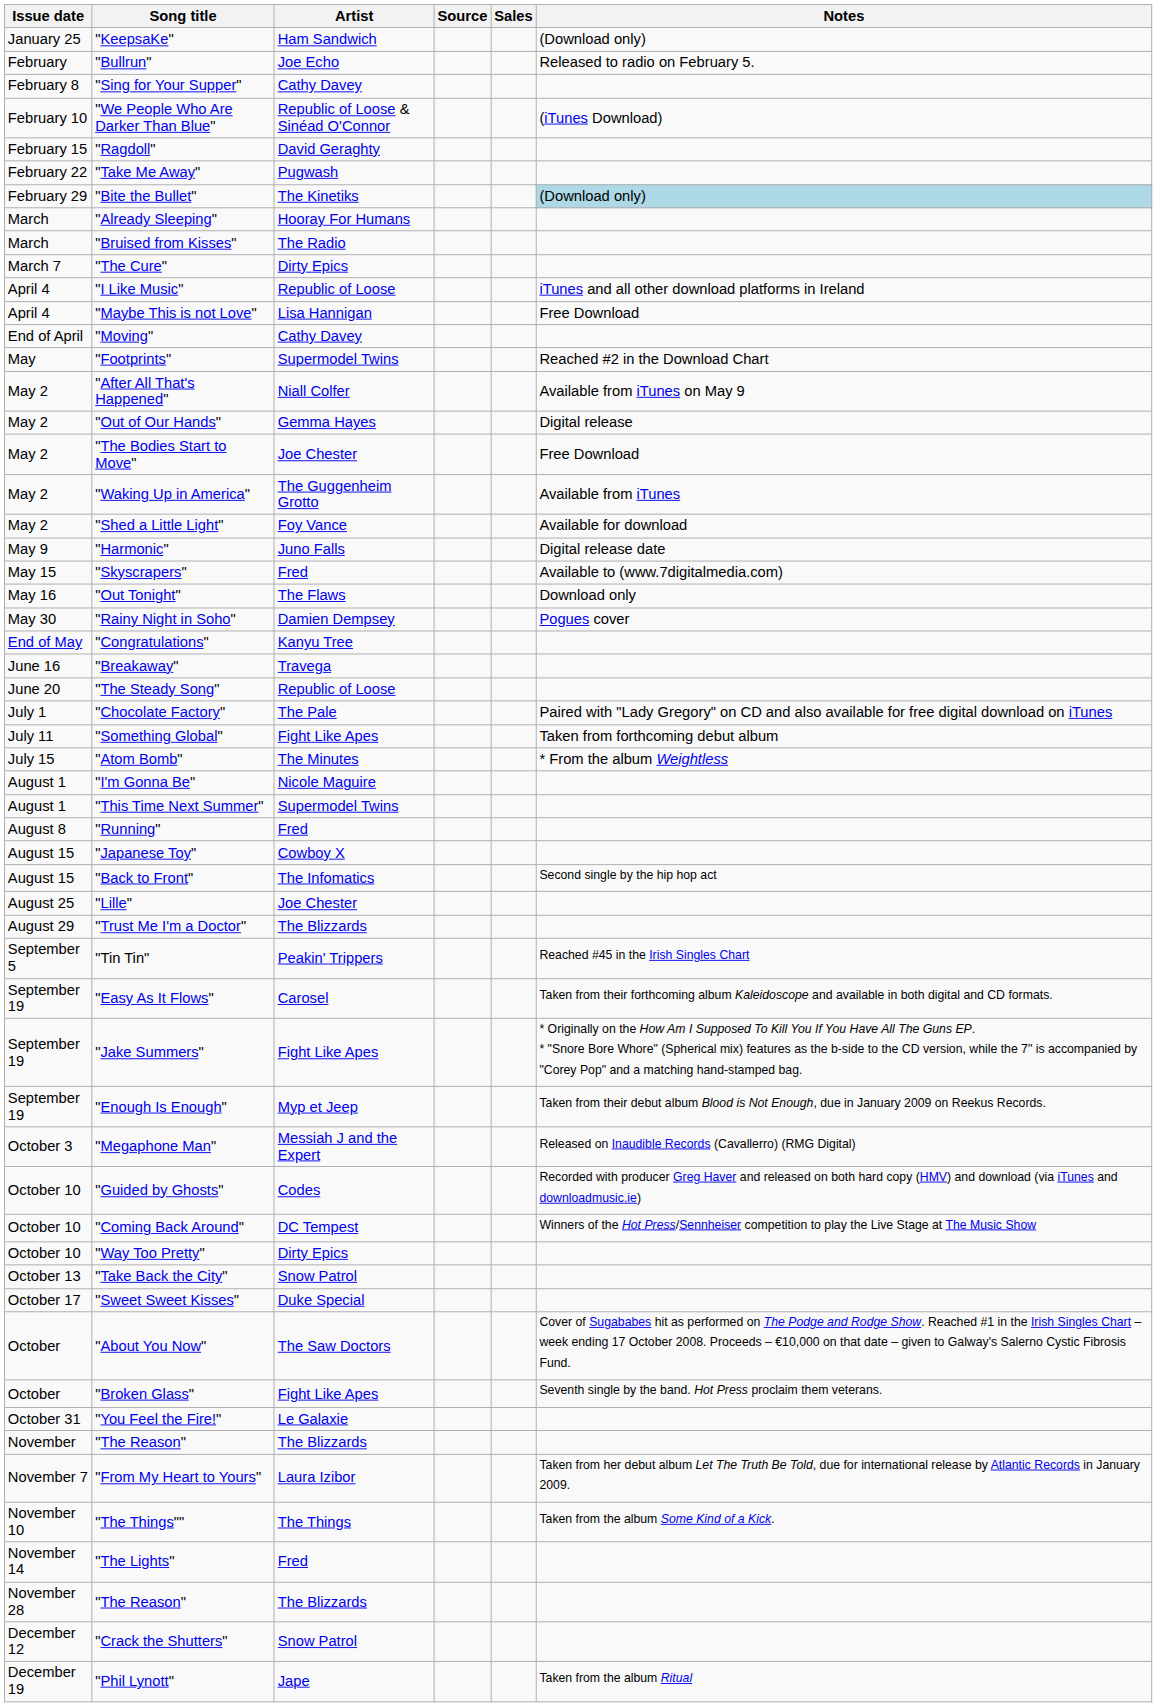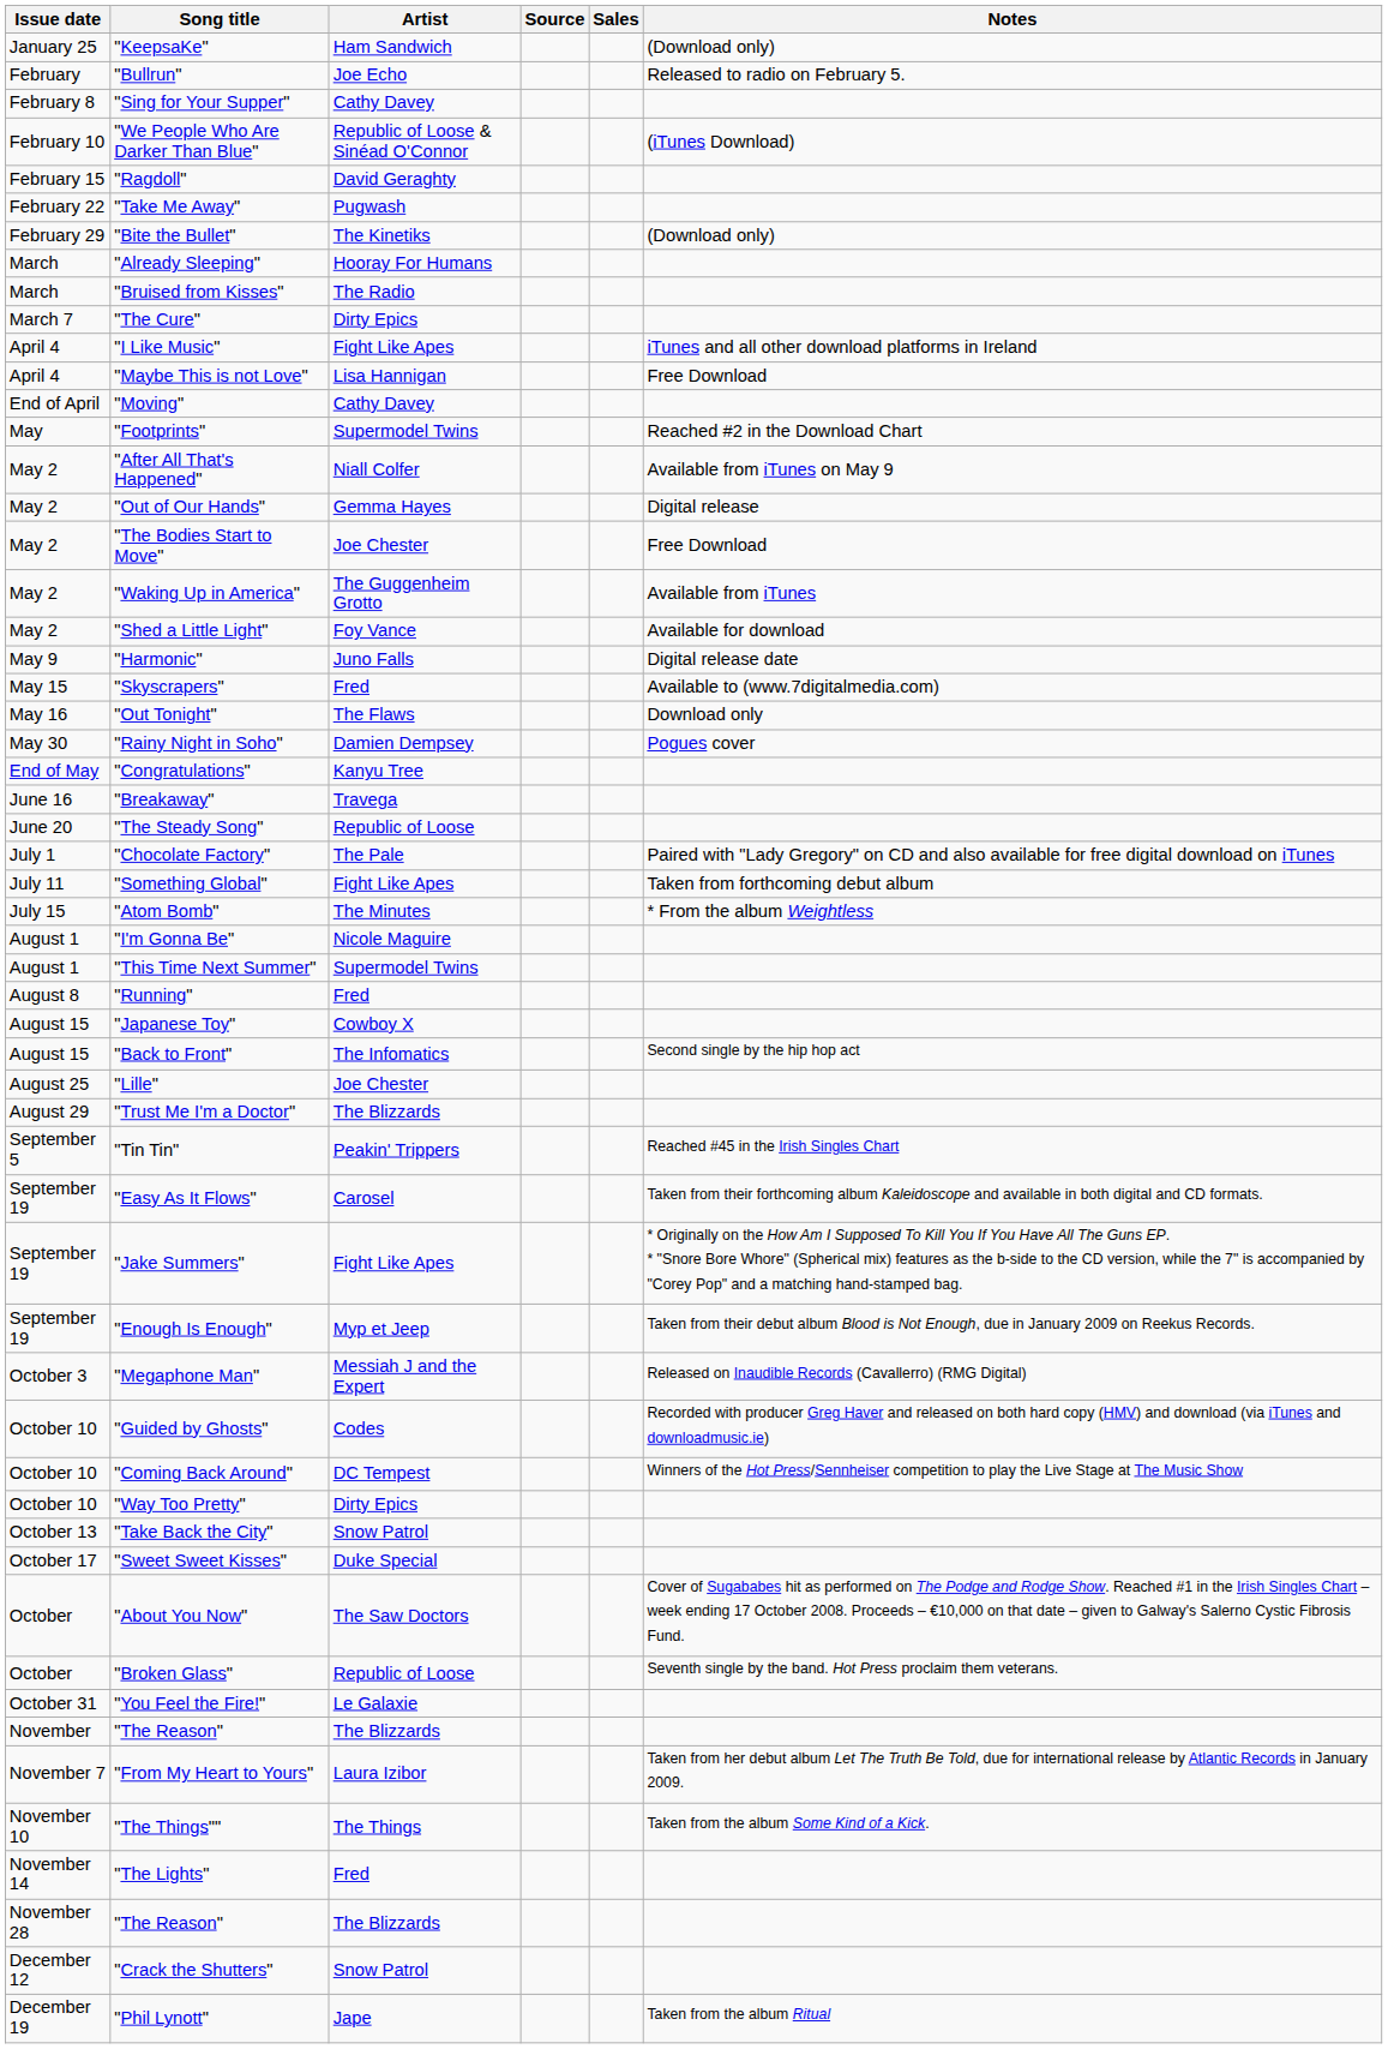 <table class="wikitable">
 <tr>
 <th>Issue date</th>
 <th>Song title</th>
 <th>Artist</th>
 <th>Source</th>
 <th>Sales</th>
 <th>Notes</th>
 </tr>
 <tr>
 <td>January 25</td>
 <td>"<a href='#'>KeepsaKe</a>"</td>
 <td><a href='#'>Ham Sandwich</a></td>
 <td></td>
 <td></td>
 <td>(Download only)</td>
 </tr>
 <tr>
 <td>February</td>
 <td>"<a href='#'>Bullrun</a>"</td>
 <td><a href='#'>Joe Echo</a></td>
 <td></td>
 <td></td>
 <td>Released to radio on February 5.</td>
 </tr>
 <tr>
 <td>February 8</td>
 <td>"<a href='#'>Sing for Your Supper</a>"</td>
 <td><a href='#'>Cathy Davey</a></td>
 <td></td>
 <td></td>
 <td></td>
 </tr>
 <tr>
 <td>February 10</td>
 <td>"<a href='#'>We People Who Are Darker Than Blue</a>"</td>
 <td><a href='#'>Republic of Loose</a> & <a href='#'>Sinéad O'Connor</a></td>
 <td></td>
 <td></td>
 <td>(<a href='#'>iTunes</a> Download)</td>
 </tr>
 <tr>
 <td>February 15</td>
 <td>"<a href='#'>Ragdoll</a>"</td>
 <td><a href='#'>David Geraghty</a></td>
 <td></td>
 <td></td>
 <td></td>
 </tr>
 <tr>
 <td>February 22</td>
 <td>"<a href='#'>Take Me Away</a>"</td>
 <td><a href='#'>Pugwash</a></td>
 <td></td>
 <td></td>
 <td></td>
 </tr>
 <tr>
 <td>February 29</td>
 <td>"<a href='#'>Bite the Bullet</a>"</td>
 <td><a href='#'>The Kinetiks</a></td>
 <td></td>
 <td></td>
-<td style="background: lightblue;">(Download only)</td>
+<td>(Download only)</td>
 </tr>
 <tr>
 <td>March</td>
 <td>"<a href='#'>Already Sleeping</a>"</td>
 <td><a href='#'>Hooray For Humans</a></td>
 <td></td>
 <td></td>
 <td></td>
 </tr>
 <tr>
 <td>March</td>
 <td>"<a href='#'>Bruised from Kisses</a>"</td>
 <td><a href='#'>The Radio</a></td>
 <td></td>
 <td></td>
 <td></td>
 </tr>
 <tr>
 <td>March 7</td>
 <td>"<a href='#'>The Cure</a>"</td>
 <td><a href='#'>Dirty Epics</a></td>
 <td></td>
 <td></td>
 <td></td>
 </tr>
 <tr>
 <td>April 4</td>
 <td>"<a href='#'>I Like Music</a>"</td>
-<td><a href='#'>Republic of Loose</a></td>
+<td><a href='#'>Fight Like Apes</a></td>
 <td></td>
 <td></td>
 <td><a href='#'>iTunes</a> and all other download platforms in Ireland</td>
 </tr>
 <tr>
 <td>April 4</td>
 <td>"<a href='#'>Maybe This is not Love</a>"</td>
 <td><a href='#'>Lisa Hannigan</a></td>
 <td></td>
 <td></td>
 <td>Free Download</td>
 </tr>
 <tr>
 <td>End of April</td>
 <td>"<a href='#'>Moving</a>"</td>
 <td><a href='#'>Cathy Davey</a></td>
 <td></td>
 <td></td>
 <td></td>
 </tr>
 <tr>
 <td>May</td>
 <td>"<a href='#'>Footprints</a>"</td>
 <td><a href='#'>Supermodel Twins</a></td>
 <td></td>
 <td></td>
 <td>Reached #2 in the Download Chart</td>
 </tr>
 <tr>
 <td>May 2</td>
 <td>"<a href='#'>After All That's Happened</a>"</td>
 <td><a href='#'>Niall Colfer</a></td>
 <td></td>
 <td></td>
 <td>Available from <a href='#'>iTunes</a> on May 9</td>
 </tr>
 <tr>
 <td>May 2</td>
 <td>"<a href='#'>Out of Our Hands</a>"</td>
 <td><a href='#'>Gemma Hayes</a></td>
 <td></td>
 <td></td>
 <td>Digital release</td>
 </tr>
 <tr>
 <td>May 2</td>
 <td>"<a href='#'>The Bodies Start to Move</a>"</td>
 <td><a href='#'>Joe Chester</a></td>
 <td></td>
 <td></td>
 <td>Free Download</td>
 </tr>
 <tr>
 <td>May 2</td>
 <td>"<a href='#'>Waking Up in America</a>"</td>
 <td><a href='#'>The Guggenheim Grotto</a></td>
 <td></td>
 <td></td>
 <td>Available from <a href='#'>iTunes</a></td>
 </tr>
 <tr>
 <td>May 2</td>
 <td>"<a href='#'>Shed a Little Light</a>"</td>
 <td><a href='#'>Foy Vance</a></td>
 <td></td>
 <td></td>
 <td>Available for download</td>
 </tr>
 <tr>
 <td>May 9</td>
 <td>"<a href='#'>Harmonic</a>"</td>
 <td><a href='#'>Juno Falls</a></td>
 <td></td>
 <td></td>
 <td>Digital release date</td>
 </tr>
 <tr>
 <td>May 15</td>
 <td>"<a href='#'>Skyscrapers</a>"</td>
 <td><a href='#'>Fred</a></td>
 <td></td>
 <td></td>
 <td>Available to  (www.7digitalmedia.com)</td>
 </tr>
 <tr>
 <td>May 16</td>
 <td>"<a href='#'>Out Tonight</a>"</td>
 <td><a href='#'>The Flaws</a></td>
 <td></td>
 <td></td>
 <td>Download only</td>
 </tr>
 <tr>
 <td>May 30</td>
 <td>"<a href='#'>Rainy Night in Soho</a>"</td>
 <td><a href='#'>Damien Dempsey</a></td>
 <td></td>
 <td></td>
 <td><a href='#'>Pogues</a> cover</td>
 </tr>
 <tr>
 <td><a href='#'>End of May</a></td>
 <td>"<a href='#'>Congratulations</a>"</td>
 <td><a href='#'>Kanyu Tree</a></td>
 <td></td>
 <td></td>
 <td></td>
 </tr>
 <tr>
 <td>June 16</td>
 <td>"<a href='#'>Breakaway</a>"</td>
 <td><a href='#'>Travega</a></td>
 <td></td>
 <td></td>
 <td></td>
 </tr>
 <tr>
 <td>June 20</td>
 <td>"<a href='#'>The Steady Song</a>"</td>
 <td><a href='#'>Republic of Loose</a></td>
 <td></td>
 <td></td>
 <td></td>
 </tr>
 <tr>
 <td>July 1</td>
 <td>"<a href='#'>Chocolate Factory</a>"</td>
 <td><a href='#'>The Pale</a></td>
 <td></td>
 <td></td>
 <td>Paired with "Lady Gregory" on CD and also available for free digital download on <a href='#'>iTunes</a></td>
 </tr>
 <tr>
 <td>July 11</td>
 <td>"<a href='#'>Something Global</a>"</td>
 <td><a href='#'>Fight Like Apes</a></td>
 <td></td>
 <td></td>
 <td>Taken from forthcoming debut album</td>
 </tr>
 <tr>
 <td>July 15</td>
 <td>"<a href='#'>Atom Bomb</a>"</td>
 <td><a href='#'>The Minutes</a></td>
 <td></td>
 <td></td>
 <td>* From the album <em><a href='#'>Weightless</a></em></td>
 </tr>
 <tr>
 <td>August 1</td>
 <td>"<a href='#'>I'm Gonna Be</a>"</td>
 <td><a href='#'>Nicole Maguire</a></td>
 <td></td>
 <td></td>
 <td></td>
 </tr>
 <tr>
 <td>August 1</td>
 <td>"<a href='#'>This Time Next Summer</a>"</td>
 <td><a href='#'>Supermodel Twins</a></td>
 <td></td>
 <td></td>
 <td></td>
 </tr>
 <tr>
 <td>August 8</td>
 <td>"<a href='#'>Running</a>"</td>
 <td><a href='#'>Fred</a></td>
 <td></td>
 <td></td>
 <td></td>
 </tr>
 <tr>
 <td>August 15</td>
 <td>"<a href='#'>Japanese Toy</a>"</td>
 <td><a href='#'>Cowboy X</a></td>
 <td></td>
 <td></td>
 <td></td>
 </tr>
 <tr>
 <td>August 15</td>
 <td>"<a href='#'>Back to Front</a>"</td>
 <td><a href='#'>The Infomatics</a></td>
 <td></td>
 <td></td>
 <td><sup>Second single by the hip hop act</sup></td>
 </tr>
 <tr>
 <td>August 25</td>
 <td>"<a href='#'>Lille</a>"</td>
 <td><a href='#'>Joe Chester</a></td>
 <td></td>
 <td></td>
 <td></td>
 </tr>
 <tr>
 <td>August 29</td>
 <td>"<a href='#'>Trust Me I'm a Doctor</a>"</td>
 <td><a href='#'>The Blizzards</a></td>
 <td></td>
 <td></td>
 <td></td>
 </tr>
 <tr>
 <td>September 5</td>
 <td>"Tin Tin"</td>
 <td><a href='#'>Peakin' Trippers</a></td>
 <td></td>
 <td></td>
 <td><sup>Reached #45 in the <a href='#'>Irish Singles Chart</a></sup></td>
 </tr>
 <tr>
 <td>September 19</td>
 <td>"<a href='#'>Easy As It Flows</a>"</td>
 <td><a href='#'>Carosel</a></td>
 <td></td>
 <td></td>
 <td><sup>Taken from their forthcoming album <em>Kaleidoscope</em> and available in both digital and CD formats.</sup></td>
 </tr>
 <tr>
 <td>September 19</td>
 <td>"<a href='#'>Jake Summers</a>"</td>
 <td><a href='#'>Fight Like Apes</a></td>
 <td></td>
 <td></td>
 <td><sup>* Originally on the <em>How Am I Supposed To Kill You If You Have All The Guns EP</em>. <br> * "Snore Bore Whore" (Spherical mix) features as the b-side to the CD version, while the 7" is accompanied by "Corey Pop" and a matching hand-stamped bag.</sup></td>
 </tr>
 <tr>
 <td>September 19</td>
 <td>"<a href='#'>Enough Is Enough</a>"</td>
 <td><a href='#'>Myp et Jeep</a></td>
 <td></td>
 <td></td>
 <td><sup>Taken from their debut album <em>Blood is Not Enough</em>, due in January 2009 on Reekus Records.</sup></td>
 </tr>
 <tr>
 <td>October 3</td>
 <td>"<a href='#'>Megaphone Man</a>"</td>
 <td><a href='#'>Messiah J and the Expert</a></td>
 <td> </td>
 <td></td>
 <td><sup>Released on <a href='#'>Inaudible Records</a> (Cavallerro) (RMG Digital)</sup></td>
 </tr>
 <tr>
 <td>October 10</td>
 <td>"<a href='#'>Guided by Ghosts</a>"</td>
 <td><a href='#'>Codes</a></td>
 <td></td>
 <td></td>
 <td><sup>Recorded with producer <a href='#'>Greg Haver</a> and released on both hard copy (<a href='#'>HMV</a>) and download (via <a href='#'>iTunes</a> and <a href='#'>downloadmusic.ie</a>)</sup></td>
 </tr>
 <tr>
 <td>October 10</td>
 <td>"<a href='#'>Coming Back Around</a>"</td>
 <td><a href='#'>DC Tempest</a></td>
 <td></td>
 <td></td>
 <td><sup>Winners of the <em><a href='#'>Hot Press</a></em>/<a href='#'>Sennheiser</a> competition to play the Live Stage at <a href='#'>The Music Show</a> </sup></td>
 </tr>
 <tr>
 <td>October 10</td>
 <td>"<a href='#'>Way Too Pretty</a>"</td>
 <td><a href='#'>Dirty Epics</a></td>
 <td></td>
 <td></td>
 <td></td>
 </tr>
 <tr>
 <td>October 13</td>
 <td>"<a href='#'>Take Back the City</a>"</td>
 <td><a href='#'>Snow Patrol</a></td>
 <td></td>
 <td></td>
 <td></td>
 </tr>
 <tr>
 <td>October 17</td>
 <td>"<a href='#'>Sweet Sweet Kisses</a>"</td>
 <td><a href='#'>Duke Special</a></td>
 <td></td>
 <td></td>
 <td></td>
 </tr>
 <tr>
 <td>October</td>
 <td>"<a href='#'>About You Now</a>"</td>
 <td><a href='#'>The Saw Doctors</a></td>
 <td></td>
 <td></td>
 <td><sup>Cover of <a href='#'>Sugababes</a> hit as performed on <em><a href='#'>The Podge and Rodge Show</a></em>. Reached #1 in the <a href='#'>Irish Singles Chart</a> – week ending 17 October 2008. Proceeds – €10,000 on that date – given to Galway's Salerno Cystic Fibrosis Fund.</sup></td>
 </tr>
 <tr>
 <td>October</td>
 <td>"<a href='#'>Broken Glass</a>"</td>
-<td><a href='#'>Fight Like Apes</a></td>
+<td><a href='#'>Republic of Loose</a></td>
 <td></td>
 <td></td>
 <td><sup>Seventh single by the band. <em>Hot Press</em> proclaim them veterans.</sup></td>
 </tr>
 <tr>
 <td>October 31</td>
 <td>"<a href='#'>You Feel the Fire!</a>"</td>
 <td><a href='#'>Le Galaxie</a></td>
 <td></td>
 <td></td>
 <td></td>
 </tr>
 <tr>
 <td>November</td>
 <td>"<a href='#'>The Reason</a>"</td>
 <td><a href='#'>The Blizzards</a></td>
 <td></td>
 <td></td>
 <td></td>
 </tr>
 <tr>
 <td>November 7</td>
 <td>"<a href='#'>From My Heart to Yours</a>"</td>
 <td><a href='#'>Laura Izibor</a></td>
 <td></td>
 <td></td>
 <td><sup>Taken from her debut album <em>Let The Truth Be Told</em>, due for international release by <a href='#'>Atlantic Records</a> in January 2009.</sup></td>
 </tr>
 <tr>
 <td>November 10</td>
 <td>"<a href='#'>The Things</a>""</td>
 <td><a href='#'>The Things</a></td>
 <td></td>
 <td></td>
 <td><sup>Taken from the album <em><a href='#'>Some Kind of a Kick</a></em>.</sup></td>
 </tr>
 <tr>
 <td>November 14</td>
 <td>"<a href='#'>The Lights</a>"</td>
 <td><a href='#'>Fred</a></td>
 <td></td>
 <td></td>
 <td></td>
 </tr>
 <tr>
 <td>November 28</td>
 <td>"<a href='#'>The Reason</a>"</td>
 <td><a href='#'>The Blizzards</a></td>
 <td></td>
 <td></td>
 <td></td>
 </tr>
 <tr>
 <td>December 12</td>
 <td>"<a href='#'>Crack the Shutters</a>"</td>
 <td><a href='#'>Snow Patrol</a></td>
 <td></td>
 <td></td>
 <td></td>
 </tr>
 <tr>
 <td>December 19</td>
 <td>"<a href='#'>Phil Lynott</a>"</td>
 <td><a href='#'>Jape</a></td>
 <td></td>
 <td></td>
 <td><sup>Taken from the album <em><a href='#'>Ritual</a></em></sup></td>
 </tr>
 </table>
